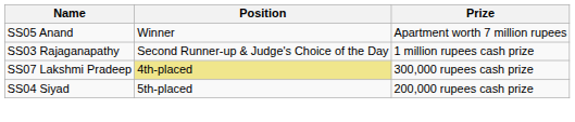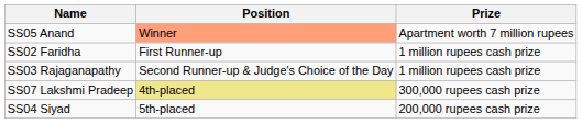 <table class="wikitable">
 <tr>
 <th>Name</th>
 <th>Position</th>
 <th>Prize</th>
 </tr>
 <tr>
 <td>SS05 Anand</td>
-<td>Winner</td>
+<td style="background: lightsalmon;">Winner</td>
 <td>Apartment worth 7 million rupees</td>
+</tr>
+<tr>
+<td>SS02 Faridha</td>
+<td>First Runner-up</td>
+<td>1 million rupees cash prize</td>
 </tr>
 <tr>
 <td>SS03 Rajaganapathy</td>
 <td>Second Runner-up & Judge's Choice of the Day</td>
 <td>1 million rupees cash prize</td>
 </tr>
 <tr>
 <td>SS07 Lakshmi Pradeep</td>
 <td style="background: khaki;">4th-placed</td>
 <td>300,000 rupees cash prize</td>
 </tr>
 <tr>
 <td>SS04 Siyad</td>
 <td>5th-placed</td>
 <td>200,000 rupees cash prize</td>
 </tr>
 </table>
